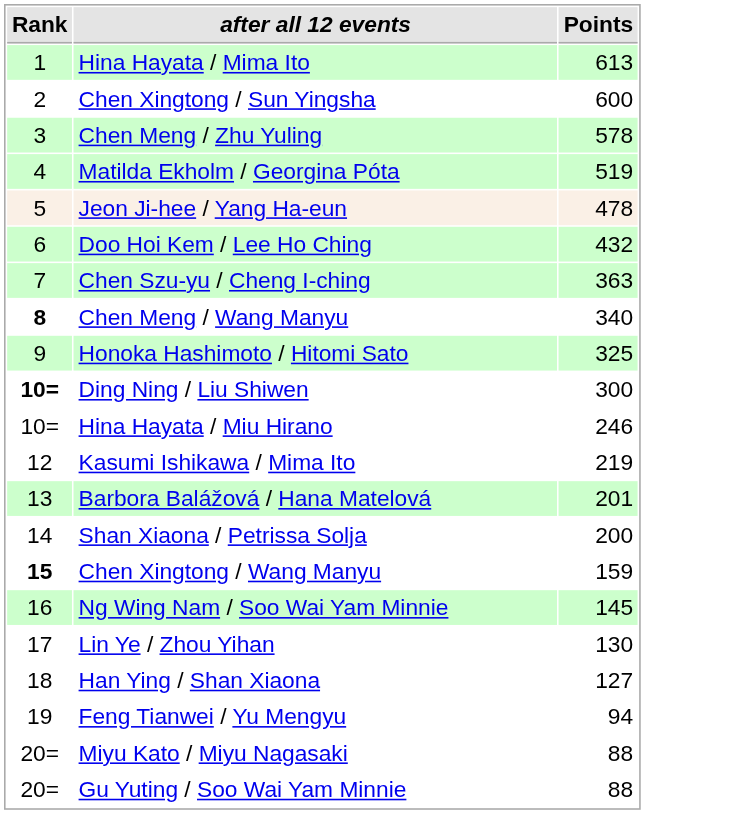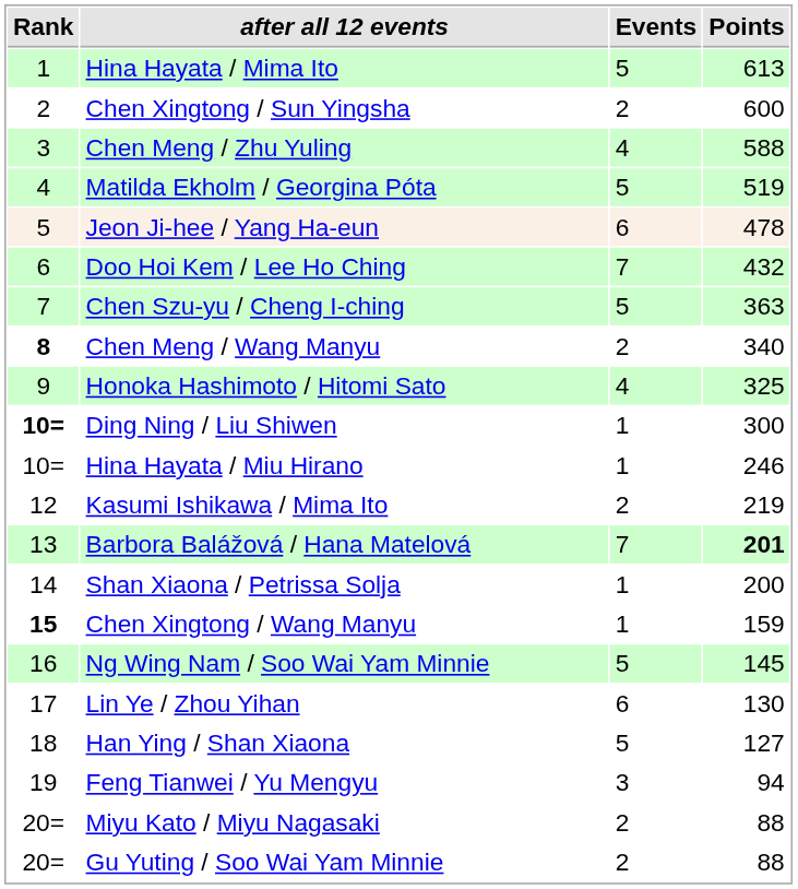 <table cellspacing="1" cellpadding="3" style="border:1px solid #aaa; font-size:90%;">
 <tr style="background:#e4e4e4;">
 <th style="border-bottom:1px solid #aaa; width:10px;">Rank</th>
 <th style="border-bottom:1px solid #aaa; width:300px; white-space:nowrap;"><em>after all 12 events</em></th>
+<th style="border-bottom:1px solid #aaa; width:20px;">Events</th>
 <th style="border-bottom:1px solid #aaa; width:20px;">Points</th>
 </tr>
 <tr bgcolor="#ccffcc">
 <td style="text-align:center;">1</td>
 <td> <a href='#'>Hina Hayata</a> /  <a href='#'>Mima Ito</a></td>
+<td>5</td>
 <td align="right">613</td>
 </tr>
 <tr bgcolor="#ffffff">
 <td style="text-align:center;">2</td>
 <td> <a href='#'>Chen Xingtong</a> /  <a href='#'>Sun Yingsha</a></td>
+<td>2</td>
 <td align="right">600</td>
 </tr>
 <tr bgcolor="#ccffcc">
 <td style="text-align:center;">3</td>
 <td> <a href='#'>Chen Meng</a> /  <a href='#'>Zhu Yuling</a></td>
-<td align="right">578</td>
+<td>4</td>
+<td align="right">588</td>
 </tr>
 <tr bgcolor="#ccffcc">
 <td style="text-align:center;">4</td>
 <td> <a href='#'>Matilda Ekholm</a> /  <a href='#'>Georgina Póta</a></td>
+<td>5</td>
 <td align="right">519</td>
 </tr>
 <tr bgcolor="#faf0e6">
 <td style="text-align:center;">5</td>
 <td> <a href='#'>Jeon Ji-hee</a> /  <a href='#'>Yang Ha-eun</a></td>
+<td>6</td>
 <td align="right">478</td>
 </tr>
 <tr bgcolor="#ccffcc">
 <td style="text-align:center;">6</td>
 <td> <a href='#'>Doo Hoi Kem</a> /  <a href='#'>Lee Ho Ching</a></td>
+<td>7</td>
 <td align="right">432</td>
 </tr>
 <tr bgcolor="#ccffcc">
 <td style="text-align:center;">7</td>
 <td> <a href='#'>Chen Szu-yu</a> /  <a href='#'>Cheng I-ching</a></td>
+<td>5</td>
 <td align="right">363</td>
 </tr>
 <tr bgcolor="#ffffff">
 <td style="text-align:center;"><strong>8</strong></td>
 <td> <a href='#'>Chen Meng</a> /  <a href='#'>Wang Manyu</a></td>
+<td>2</td>
 <td align="right">340</td>
 </tr>
 <tr bgcolor="#ccffcc">
 <td style="text-align:center;">9</td>
 <td> <a href='#'>Honoka Hashimoto</a> /  <a href='#'>Hitomi Sato</a></td>
+<td>4</td>
 <td align="right">325</td>
 </tr>
 <tr bgcolor="#ffffff">
 <td style="text-align:center;"><strong>10=</strong></td>
 <td> <a href='#'>Ding Ning</a> /  <a href='#'>Liu Shiwen</a></td>
+<td>1</td>
 <td align="right">300</td>
 </tr>
 <tr bgcolor="#ffffff">
 <td style="text-align:center;">10=</td>
 <td> <a href='#'>Hina Hayata</a> /  <a href='#'>Miu Hirano</a></td>
+<td>1</td>
 <td align="right">246</td>
 </tr>
 <tr bgcolor="#ffffff">
 <td style="text-align:center;">12</td>
 <td> <a href='#'>Kasumi Ishikawa</a> /  <a href='#'>Mima Ito</a></td>
+<td>2</td>
 <td align="right">219</td>
 </tr>
 <tr bgcolor="#ccffcc">
 <td style="text-align:center;">13</td>
 <td> <a href='#'>Barbora Balážová</a> /  <a href='#'>Hana Matelová</a></td>
-<td align="right">201</td>
+<td>7</td>
+<td align="right"><strong>201</strong></td>
 </tr>
 <tr bgcolor="#ffffff">
 <td style="text-align:center;">14</td>
 <td> <a href='#'>Shan Xiaona</a> /  <a href='#'>Petrissa Solja</a></td>
+<td>1</td>
 <td align="right">200</td>
 </tr>
 <tr bgcolor="#ffffff">
 <td style="text-align:center;"><strong>15</strong></td>
 <td> <a href='#'>Chen Xingtong</a> /  <a href='#'>Wang Manyu</a></td>
+<td>1</td>
 <td align="right">159</td>
 </tr>
 <tr bgcolor="#ccffcc">
 <td style="text-align:center;">16</td>
 <td> <a href='#'>Ng Wing Nam</a> /  <a href='#'>Soo Wai Yam Minnie</a></td>
+<td>5</td>
 <td align="right">145</td>
 </tr>
 <tr bgcolor="#ffffff">
 <td style="text-align:center;">17</td>
 <td> <a href='#'>Lin Ye</a> /  <a href='#'>Zhou Yihan</a></td>
+<td>6</td>
 <td align="right">130</td>
 </tr>
 <tr bgcolor="#ffffff">
 <td style="text-align:center;">18</td>
 <td> <a href='#'>Han Ying</a> /  <a href='#'>Shan Xiaona</a></td>
+<td>5</td>
 <td align="right">127</td>
 </tr>
 <tr bgcolor="#ffffff">
 <td style="text-align:center;">19</td>
 <td> <a href='#'>Feng Tianwei</a> /  <a href='#'>Yu Mengyu</a></td>
+<td>3</td>
 <td align="right">94</td>
 </tr>
 <tr bgcolor="#ffffff">
 <td style="text-align:center;">20=</td>
 <td> <a href='#'>Miyu Kato</a> /  <a href='#'>Miyu Nagasaki</a></td>
+<td>2</td>
 <td align="right">88</td>
 </tr>
 <tr bgcolor="#ffffff">
 <td style="text-align:center;">20=</td>
 <td> <a href='#'>Gu Yuting</a> /  <a href='#'>Soo Wai Yam Minnie</a></td>
+<td>2</td>
 <td align="right">88</td>
 </tr>
 </table>
